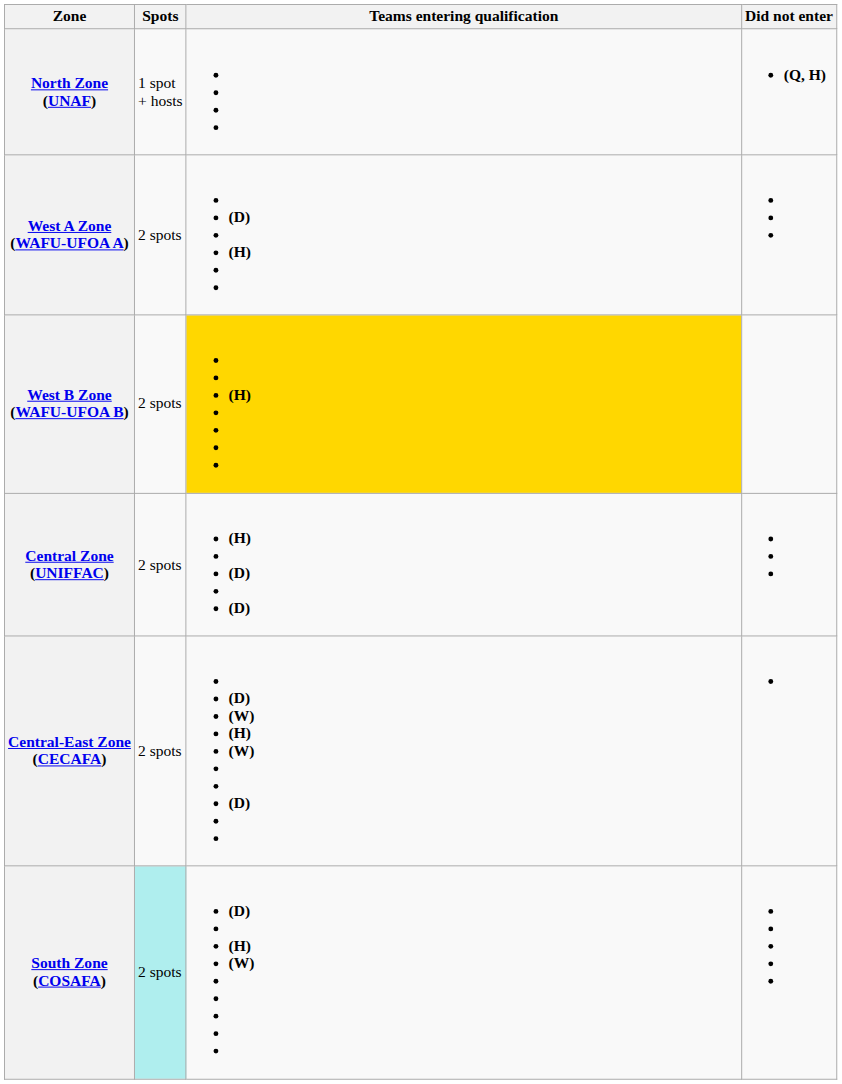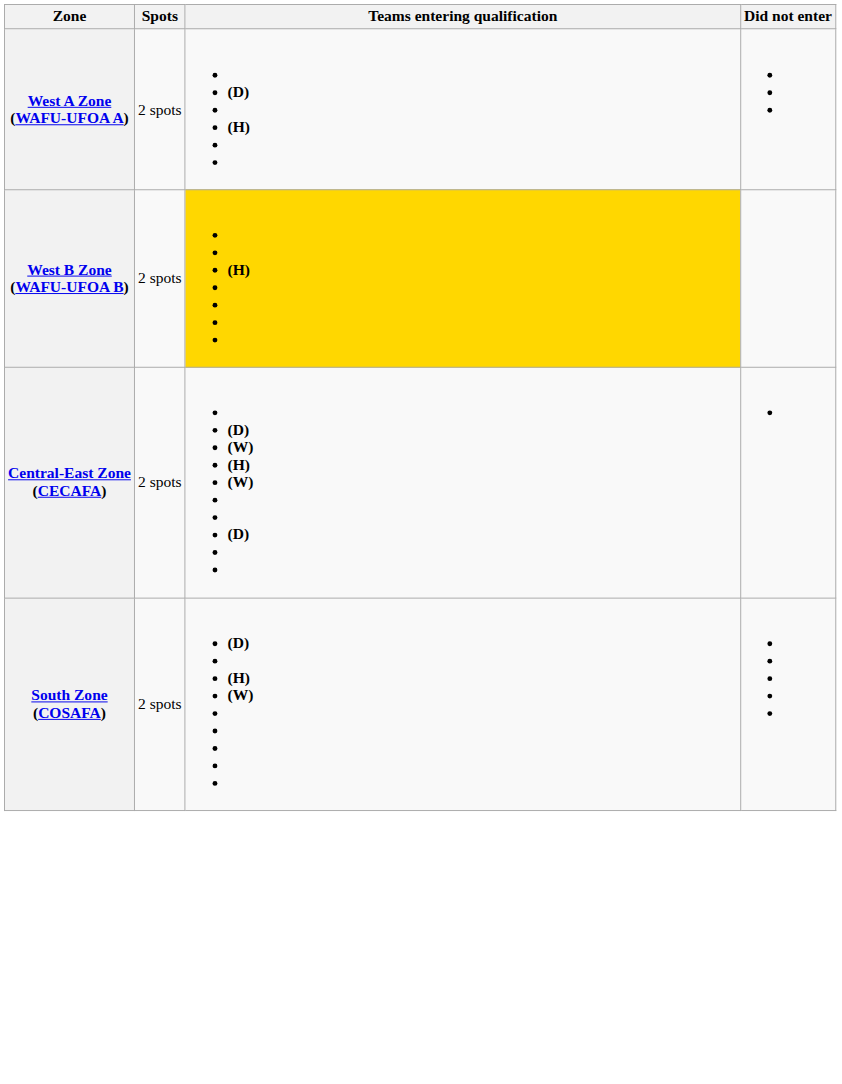 <table class="wikitable">
 <tr>
 <th>Zone</th>
 <th>Spots</th>
 <th width=565>Teams entering qualification</th>
 <th>Did not enter</th>
-</tr>
-<tr>
-<th><a href='#'>North Zone</a><br>(<a href='#'>UNAF</a>)</th>
-<td>1 spot<br>+ hosts</td>
-<td valign=top><br><ul><li></li><li></li><li><strong></strong></li><li></li></ul></td>
-<td valign=top><br><ul><li><strong> (Q, H)</strong></li></ul></td>
 </tr>
 <tr>
 <th><a href='#'>West A Zone</a><br>(<a href='#'>WAFU-UFOA A</a>)</th>
 <td>2 spots</td>
 <td valign=top><br><ul><li></li><li> <strong>(D)</strong></li><li><strong></strong></li><li> <strong>(H)</strong></li><li><strong></strong></li><li></li></ul></td>
 <td valign=top><br><ul><li></li><li></li><li></li></ul></td>
 </tr>
 <tr>
 <th><a href='#'>West B Zone</a><br>(<a href='#'>WAFU-UFOA B</a>)</th>
 <td>2 spots</td>
 <td valign=top style="background: gold;"><br><ul><li></li><li><strong></strong></li><li> <strong>(H)</strong></li><li></li><li></li><li><strong></strong></li><li></li></ul></td>
 <td valign=top></td>
 </tr>
 <tr>
-<th><a href='#'>Central Zone</a><br>(<a href='#'>UNIFFAC</a>)</th>
-<td>2 spots</td>
-<td valign=top><br><ul><li><strong> (H)</strong></li><li></li><li> <strong>(D)</strong></li><li><strong></strong></li><li> <strong>(D)</strong></li></ul></td>
-<td valign=top><br><ul><li></li><li></li><li></li></ul></td>
-</tr>
-<tr>
 <th><a href='#'>Central-East Zone</a><br>(<a href='#'>CECAFA</a>)</th>
 <td>2 spots</td>
 <td valign=top><br><ul><li></li><li> <strong>(D)</strong></li><li> <strong>(W)</strong></li><li> <strong>(H)</strong></li><li> <strong>(W)</strong></li><li><strong></strong></li><li><strong></strong></li><li> <strong>(D)</strong></li><li></li><li></li></ul></td>
 <td valign=top><br><ul><li></li></ul></td>
 </tr>
 <tr>
 <th><a href='#'>South Zone</a><br>(<a href='#'>COSAFA</a>)</th>
-<td style="background: paleturquoise;">2 spots</td>
+<td>2 spots</td>
 <td valign=top><br><ul><li> <strong>(D)</strong></li><li></li><li> <strong>(H)</strong></li><li> <strong>(W)</strong></li><li></li><li></li><li></li><li><strong></strong></li><li><strong></strong></li></ul></td>
 <td valign=top><br><ul><li></li><li></li><li></li><li></li><li></li></ul></td>
 </tr>
 </table>
